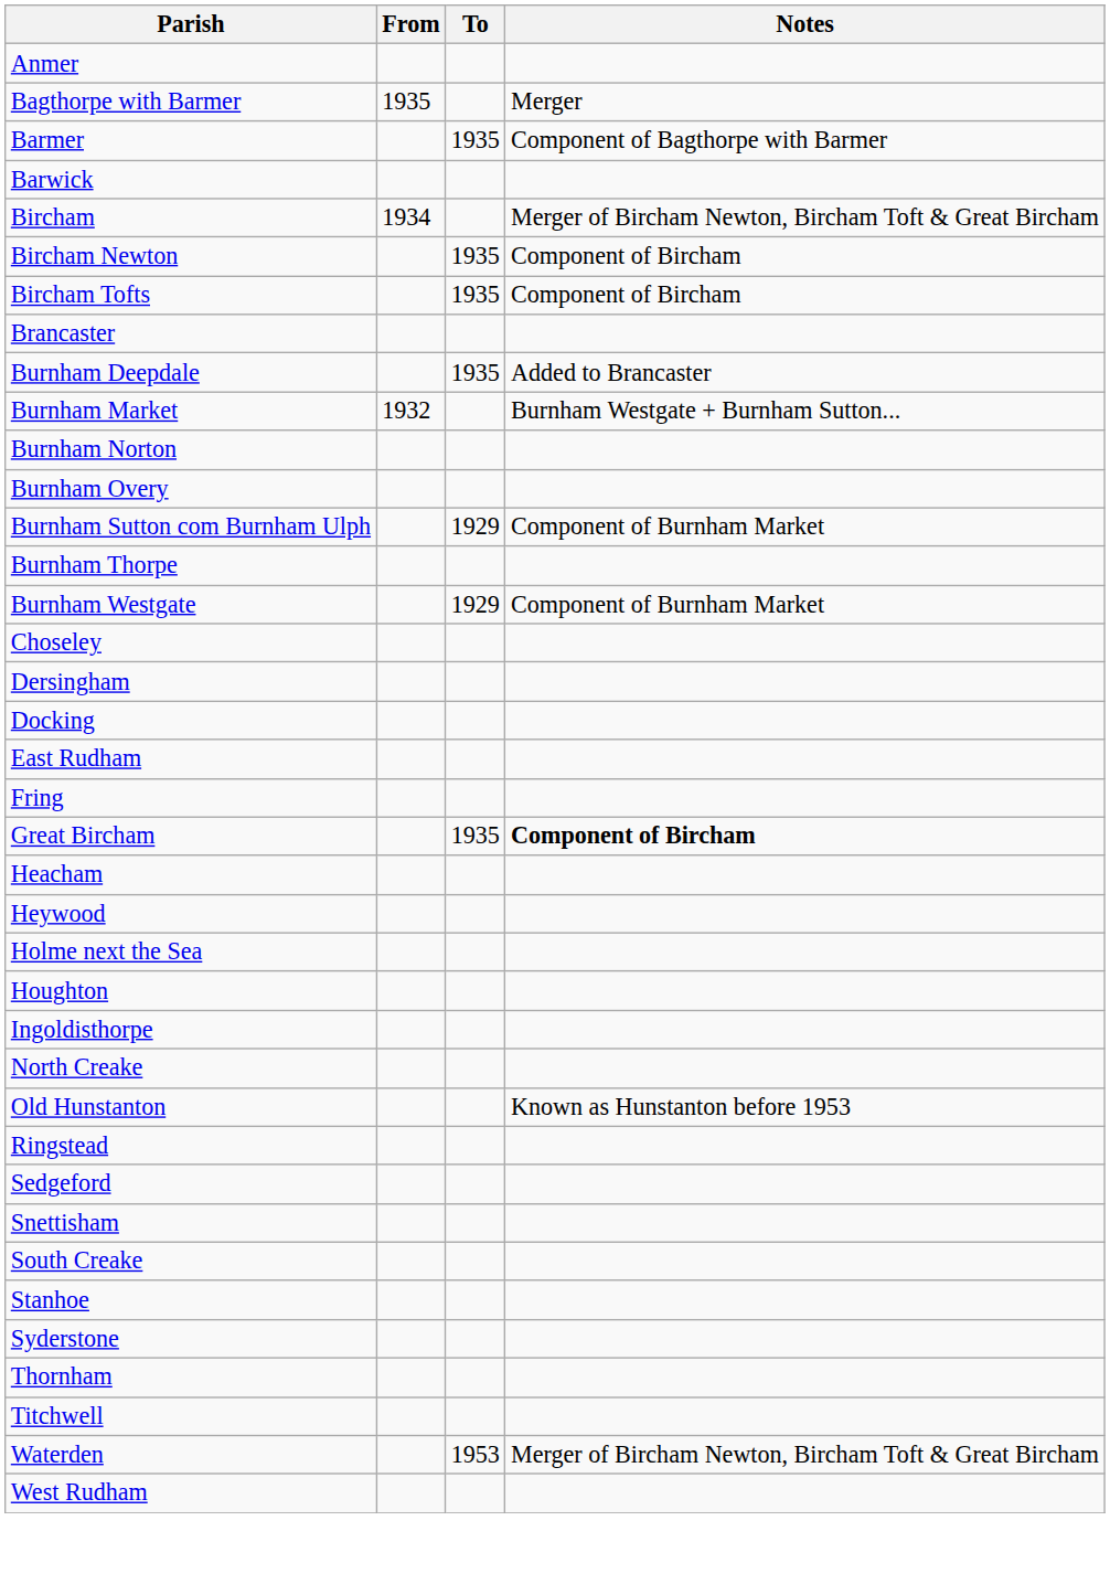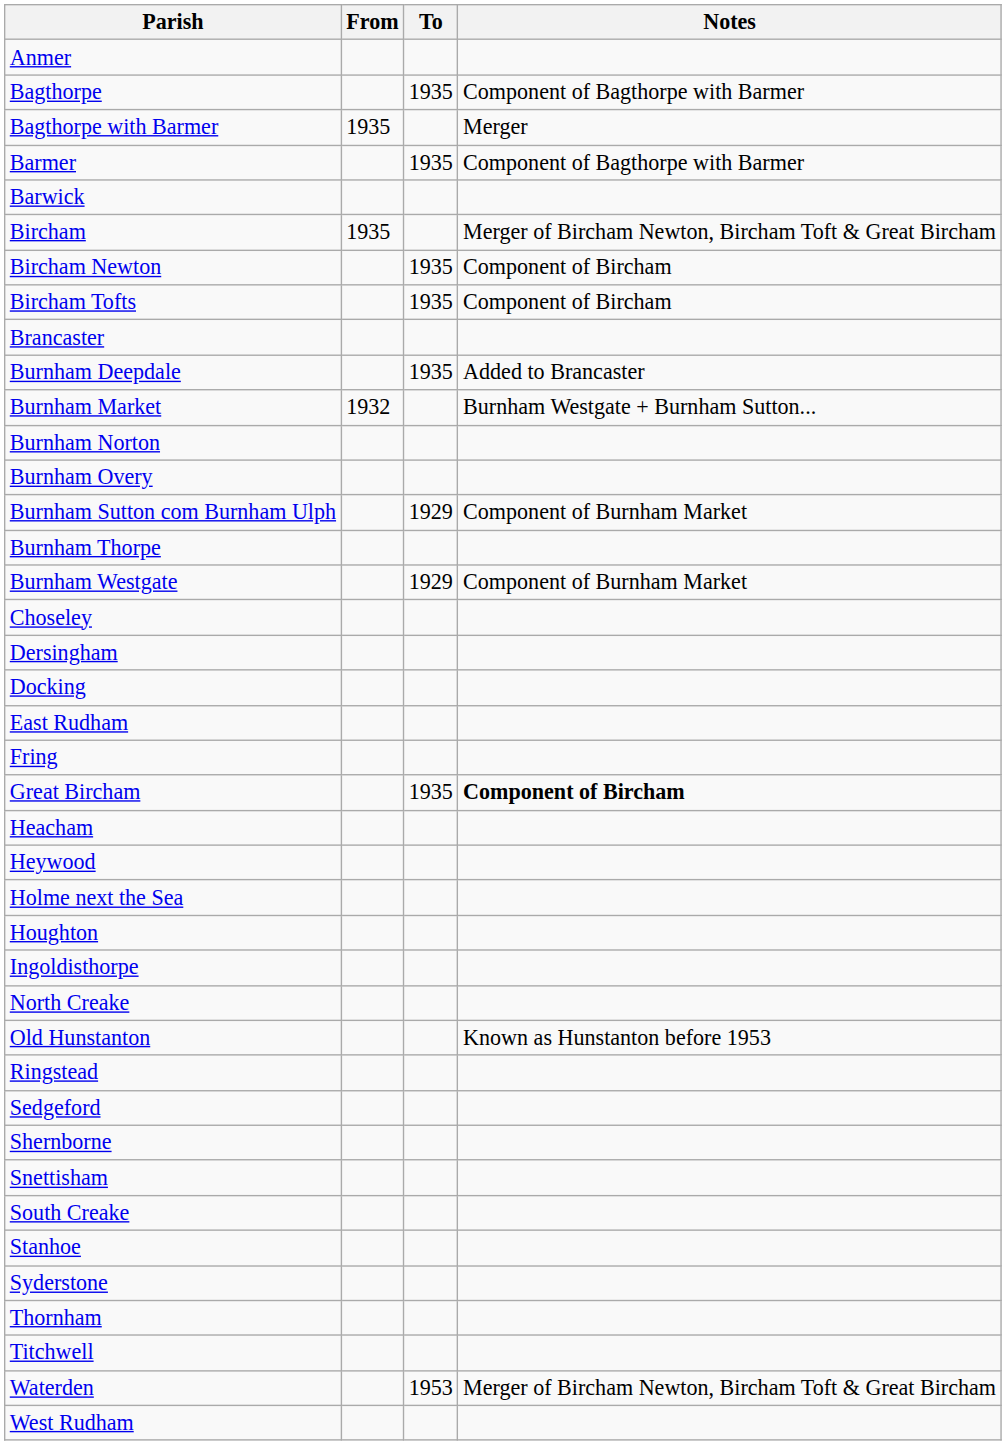 <table class="wikitable">
 <tr>
 <th>Parish</th>
 <th>From</th>
 <th>To</th>
 <th>Notes</th>
 </tr>
 <tr>
 <td><a href='#'>Anmer</a></td>
 <td></td>
 <td></td>
 <td></td>
+</tr>
+<tr>
+<td><a href='#'>Bagthorpe</a></td>
+<td></td>
+<td>1935</td>
+<td>Component of Bagthorpe with Barmer</td>
 </tr>
 <tr>
 <td><a href='#'>Bagthorpe with Barmer</a></td>
 <td>1935</td>
 <td></td>
 <td>Merger</td>
 </tr>
 <tr>
 <td><a href='#'>Barmer</a></td>
 <td></td>
 <td>1935</td>
 <td>Component of Bagthorpe with Barmer</td>
 </tr>
 <tr>
 <td><a href='#'>Barwick</a></td>
 <td></td>
 <td></td>
 <td></td>
 </tr>
 <tr>
 <td><a href='#'>Bircham</a></td>
-<td>1934</td>
+<td>1935</td>
 <td></td>
 <td>Merger of Bircham Newton, Bircham Toft & Great Bircham</td>
 </tr>
 <tr>
 <td><a href='#'>Bircham Newton</a></td>
 <td></td>
 <td>1935</td>
 <td>Component of Bircham</td>
 </tr>
 <tr>
 <td><a href='#'>Bircham Tofts</a></td>
 <td></td>
 <td>1935</td>
 <td>Component of Bircham</td>
 </tr>
 <tr>
 <td><a href='#'>Brancaster</a></td>
 <td></td>
 <td></td>
 <td></td>
 </tr>
 <tr>
 <td><a href='#'>Burnham Deepdale</a></td>
 <td></td>
 <td>1935</td>
 <td>Added to Brancaster</td>
 </tr>
 <tr>
 <td><a href='#'>Burnham Market</a></td>
 <td>1932</td>
 <td></td>
 <td>Burnham Westgate + Burnham Sutton...</td>
 </tr>
 <tr>
 <td><a href='#'>Burnham Norton</a></td>
 <td></td>
 <td></td>
 <td></td>
 </tr>
 <tr>
 <td><a href='#'>Burnham Overy</a></td>
 <td></td>
 <td></td>
 <td></td>
 </tr>
 <tr>
 <td><a href='#'>Burnham Sutton com Burnham Ulph</a></td>
 <td></td>
 <td>1929</td>
 <td>Component of Burnham Market</td>
 </tr>
 <tr>
 <td><a href='#'>Burnham Thorpe</a></td>
 <td></td>
 <td></td>
 <td></td>
 </tr>
 <tr>
 <td><a href='#'>Burnham Westgate</a></td>
 <td></td>
 <td>1929</td>
 <td>Component of Burnham Market</td>
 </tr>
 <tr>
 <td><a href='#'>Choseley</a></td>
 <td></td>
 <td></td>
 <td></td>
 </tr>
 <tr>
 <td><a href='#'>Dersingham</a></td>
 <td></td>
 <td></td>
 <td></td>
 </tr>
 <tr>
 <td><a href='#'>Docking</a></td>
 <td></td>
 <td></td>
 <td></td>
 </tr>
 <tr>
 <td><a href='#'>East Rudham</a></td>
 <td></td>
 <td></td>
 <td></td>
 </tr>
 <tr>
 <td><a href='#'>Fring</a></td>
 <td></td>
 <td></td>
 <td></td>
 </tr>
 <tr>
 <td><a href='#'>Great Bircham</a></td>
 <td></td>
 <td>1935</td>
 <td><strong>Component of Bircham</strong></td>
 </tr>
 <tr>
 <td><a href='#'>Heacham</a></td>
 <td></td>
 <td></td>
 <td></td>
 </tr>
 <tr>
 <td><a href='#'>Heywood</a></td>
 <td></td>
 <td></td>
 <td></td>
 </tr>
 <tr>
 <td><a href='#'>Holme next the Sea</a></td>
 <td></td>
 <td></td>
 <td></td>
 </tr>
 <tr>
 <td><a href='#'>Houghton</a></td>
 <td></td>
 <td></td>
 <td></td>
 </tr>
 <tr>
 <td><a href='#'>Ingoldisthorpe</a></td>
 <td></td>
 <td></td>
 <td></td>
 </tr>
 <tr>
 <td><a href='#'>North Creake</a></td>
 <td></td>
 <td></td>
 <td></td>
 </tr>
 <tr>
 <td><a href='#'>Old Hunstanton</a></td>
 <td></td>
 <td></td>
 <td>Known as Hunstanton before 1953</td>
 </tr>
 <tr>
 <td><a href='#'>Ringstead</a></td>
 <td></td>
 <td></td>
 <td></td>
 </tr>
 <tr>
 <td><a href='#'>Sedgeford</a></td>
 <td></td>
 <td></td>
 <td></td>
 </tr>
 <tr>
+<td><a href='#'>Shernborne</a></td>
+<td></td>
+<td></td>
+<td></td>
+</tr>
+<tr>
 <td><a href='#'>Snettisham</a></td>
 <td></td>
 <td></td>
 <td></td>
 </tr>
 <tr>
 <td><a href='#'>South Creake</a></td>
 <td></td>
 <td></td>
 <td></td>
 </tr>
 <tr>
 <td><a href='#'>Stanhoe</a></td>
 <td></td>
 <td></td>
 <td></td>
 </tr>
 <tr>
 <td><a href='#'>Syderstone</a></td>
 <td></td>
 <td></td>
 <td></td>
 </tr>
 <tr>
 <td><a href='#'>Thornham</a></td>
 <td></td>
 <td></td>
 <td></td>
 </tr>
 <tr>
 <td><a href='#'>Titchwell</a></td>
 <td></td>
 <td></td>
 <td></td>
 </tr>
 <tr>
 <td><a href='#'>Waterden</a></td>
 <td></td>
 <td>1953</td>
 <td>Merger of Bircham Newton, Bircham Toft & Great Bircham</td>
 </tr>
 <tr>
 <td><a href='#'>West Rudham</a></td>
 <td></td>
 <td></td>
 <td></td>
 </tr>
 </table>
